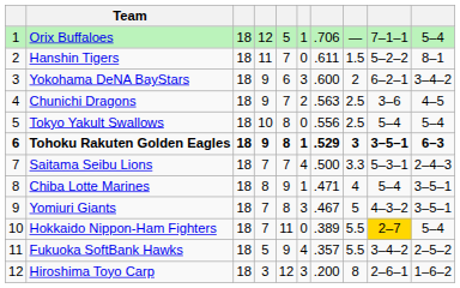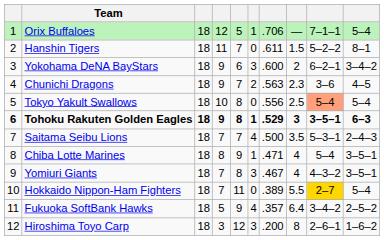 <table class="wikitable plainrowheaders" style="text-align:center;">
 <tr>
 <th scope="col"></th>
 <th scope="col">Team</th>
 <th scope="col"></th>
 <th scope="col"></th>
 <th scope="col"></th>
 <th scope="col"><a href='#'></a></th>
 <th scope="col"><a href='#'></a></th>
 <th scope="col"></th>
 <th scope="col"></th>
 <th scope="col"></th>
 </tr>
 <tr style="background: #BBF3BB">
 <td>1</td>
 <td style="text-align:left;"><a href='#'>Orix Buffaloes</a></td>
 <td>18</td>
 <td>12</td>
 <td>5</td>
 <td>1</td>
 <td>.706</td>
 <td>—</td>
 <td>7–1–1</td>
 <td>5–4</td>
 </tr>
 <tr>
 <td>2</td>
 <td style="text-align:left;"><a href='#'>Hanshin Tigers</a></td>
 <td>18</td>
 <td>11</td>
 <td>7</td>
 <td>0</td>
 <td>.611</td>
 <td>1.5</td>
 <td>5–2–2</td>
 <td>8–1</td>
 </tr>
 <tr>
 <td>3</td>
 <td style="text-align:left;"><a href='#'>Yokohama DeNA BayStars</a></td>
 <td>18</td>
 <td>9</td>
 <td>6</td>
 <td>3</td>
 <td>.600</td>
 <td>2</td>
 <td>6–2–1</td>
 <td>3–4–2</td>
 </tr>
 <tr>
 <td>4</td>
 <td style="text-align:left;"><a href='#'>Chunichi Dragons</a></td>
 <td>18</td>
 <td>9</td>
 <td>7</td>
 <td>2</td>
 <td>.563</td>
-<td>2.5</td>
+<td>2.3</td>
 <td>3–6</td>
 <td>4–5</td>
 </tr>
 <tr>
 <td>5</td>
 <td style="text-align:left;"><a href='#'>Tokyo Yakult Swallows</a></td>
 <td>18</td>
 <td>10</td>
 <td>8</td>
 <td>0</td>
 <td>.556</td>
 <td>2.5</td>
-<td>5–4</td>
+<td style="background: lightsalmon;">5–4</td>
 <td>5–4</td>
 </tr>
 <tr>
 <td><strong>6</strong></td>
 <td style="text-align:left;"><strong>Tohoku Rakuten Golden Eagles</strong></td>
 <td><strong>18</strong></td>
 <td><strong>9</strong></td>
 <td><strong>8</strong></td>
 <td><strong>1</strong></td>
 <td><strong>.529</strong></td>
 <td><strong>3</strong></td>
 <td><strong>3–5–1</strong></td>
 <td><strong>6–3</strong></td>
 </tr>
 <tr>
 <td>7</td>
 <td style="text-align:left;"><a href='#'>Saitama Seibu Lions</a></td>
 <td>18</td>
 <td>7</td>
 <td>7</td>
 <td>4</td>
 <td>.500</td>
-<td>3.3</td>
+<td>3.5</td>
 <td>5–3–1</td>
 <td>2–4–3</td>
 </tr>
 <tr>
 <td>8</td>
 <td style="text-align:left;"><a href='#'>Chiba Lotte Marines</a></td>
 <td>18</td>
 <td>8</td>
 <td>9</td>
 <td>1</td>
 <td>.471</td>
 <td>4</td>
 <td>5–4</td>
 <td>3–5–1</td>
 </tr>
 <tr>
 <td>9</td>
 <td style="text-align:left;"><a href='#'>Yomiuri Giants</a></td>
 <td>18</td>
 <td>7</td>
 <td>8</td>
 <td>3</td>
 <td>.467</td>
-<td>5</td>
+<td>4</td>
 <td>4–3–2</td>
 <td>3–5–1</td>
 </tr>
 <tr>
 <td>10</td>
 <td style="text-align:left;"><a href='#'>Hokkaido Nippon-Ham Fighters</a></td>
 <td>18</td>
 <td>7</td>
 <td>11</td>
 <td>0</td>
 <td>.389</td>
 <td>5.5</td>
 <td style="background: gold;">2–7</td>
 <td>5–4</td>
 </tr>
 <tr>
 <td>11</td>
 <td style="text-align:left;"><a href='#'>Fukuoka SoftBank Hawks</a></td>
 <td>18</td>
 <td>5</td>
 <td>9</td>
 <td>4</td>
 <td>.357</td>
-<td>5.5</td>
+<td>6.4</td>
 <td>3–4–2</td>
 <td>2–5–2</td>
 </tr>
 <tr>
 <td>12</td>
 <td style="text-align:left;"><a href='#'>Hiroshima Toyo Carp</a></td>
 <td>18</td>
 <td>3</td>
 <td>12</td>
 <td>3</td>
 <td>.200</td>
 <td>8</td>
 <td>2–6–1</td>
 <td>1–6–2</td>
 </tr>
 </table>
